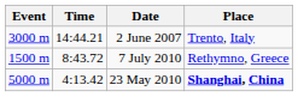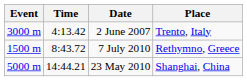 <table class="wikitable">
 <tr>
 <th>Event</th>
 <th>Time</th>
 <th>Date</th>
 <th>Place</th>
 </tr>
 <tr>
 <td><a href='#'>3000 m</a></td>
-<td align=right>14:44.21</td>
+<td align=right>4:13.42</td>
 <td align=right>2 June 2007</td>
 <td><a href='#'>Trento</a>, <a href='#'>Italy</a></td>
 </tr>
 <tr>
 <td><a href='#'>1500 m</a></td>
 <td align=right>8:43.72</td>
 <td align=right>7 July 2010</td>
 <td><a href='#'>Rethymno</a>, <a href='#'>Greece</a></td>
 </tr>
 <tr>
 <td><a href='#'>5000 m</a></td>
-<td align=right>4:13.42</td>
+<td align=right>14:44.21</td>
 <td align=right>23 May 2010</td>
-<td><strong><a href='#'>Shanghai</a>, <a href='#'>China</a></strong></td>
+<td><a href='#'>Shanghai</a>, <a href='#'>China</a></td>
 </tr>
 </table>
